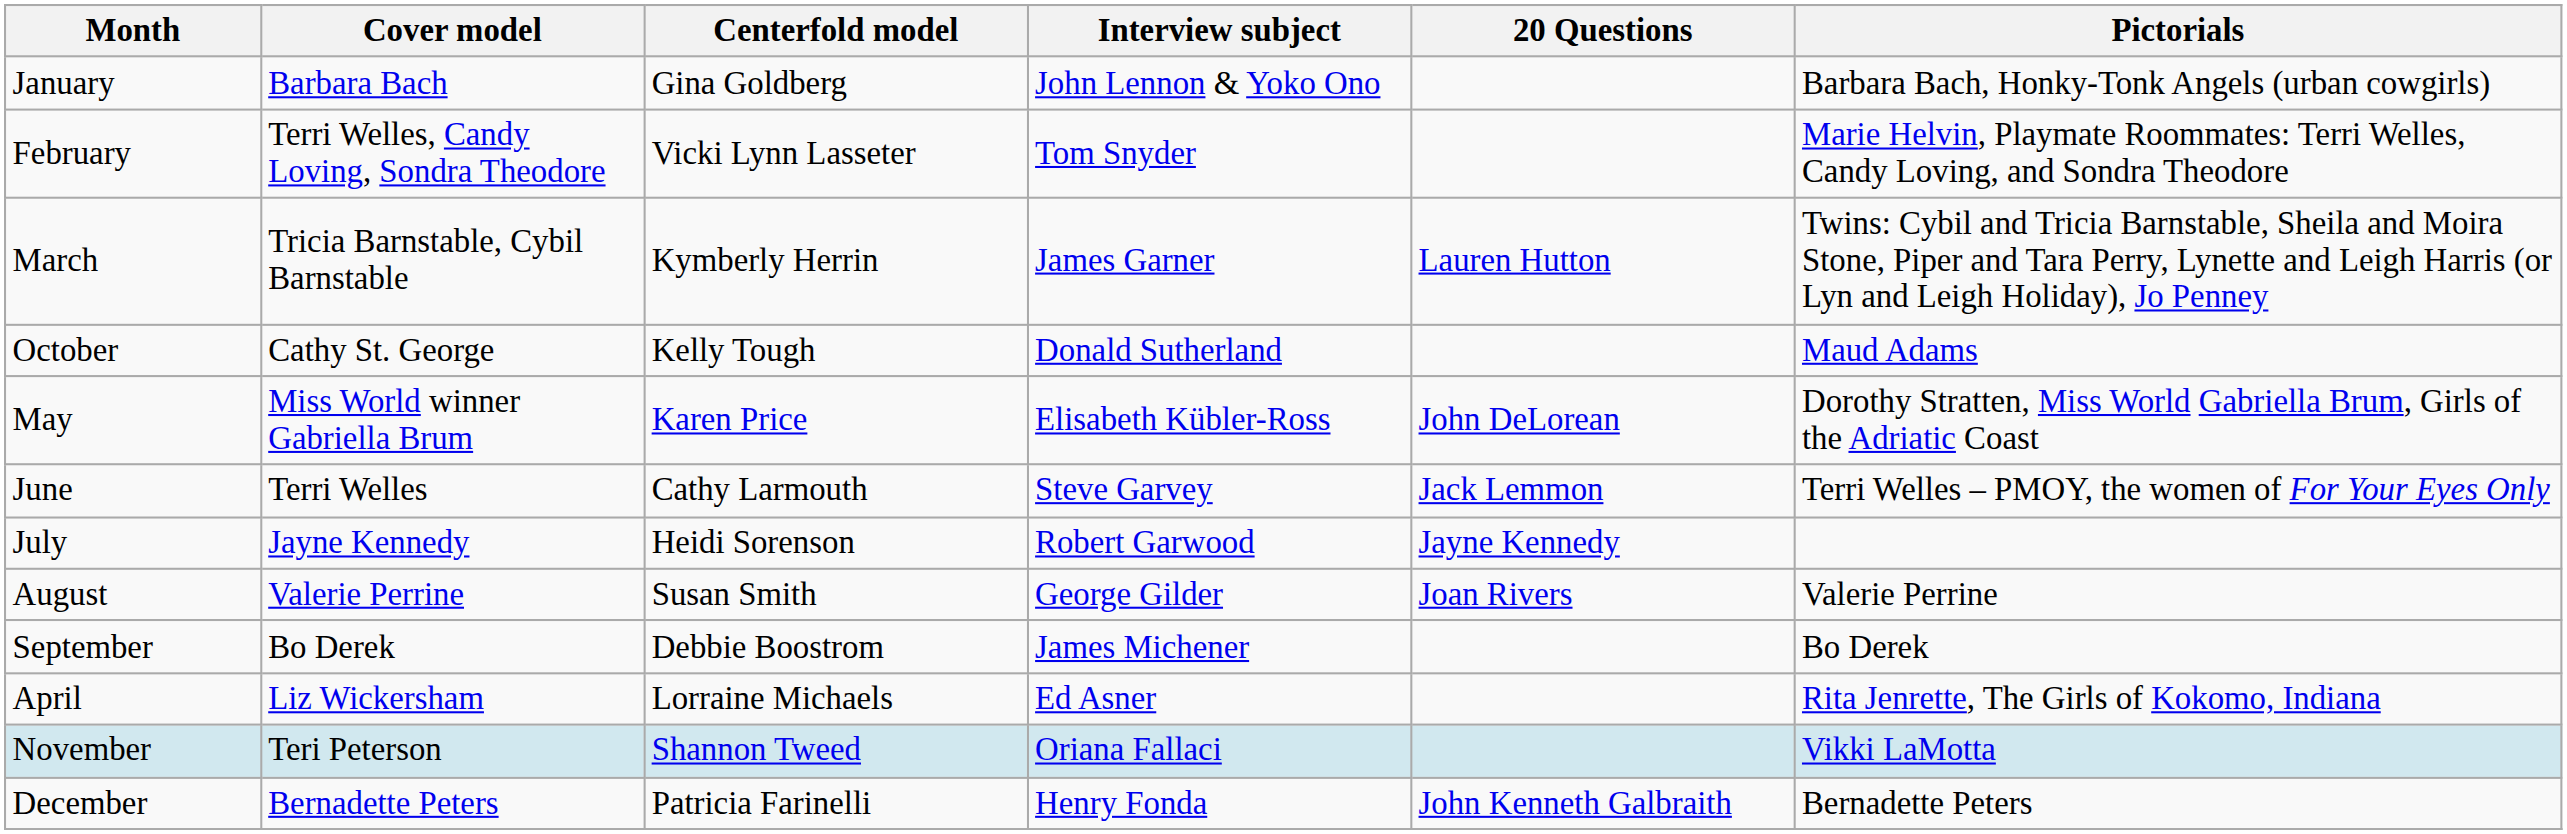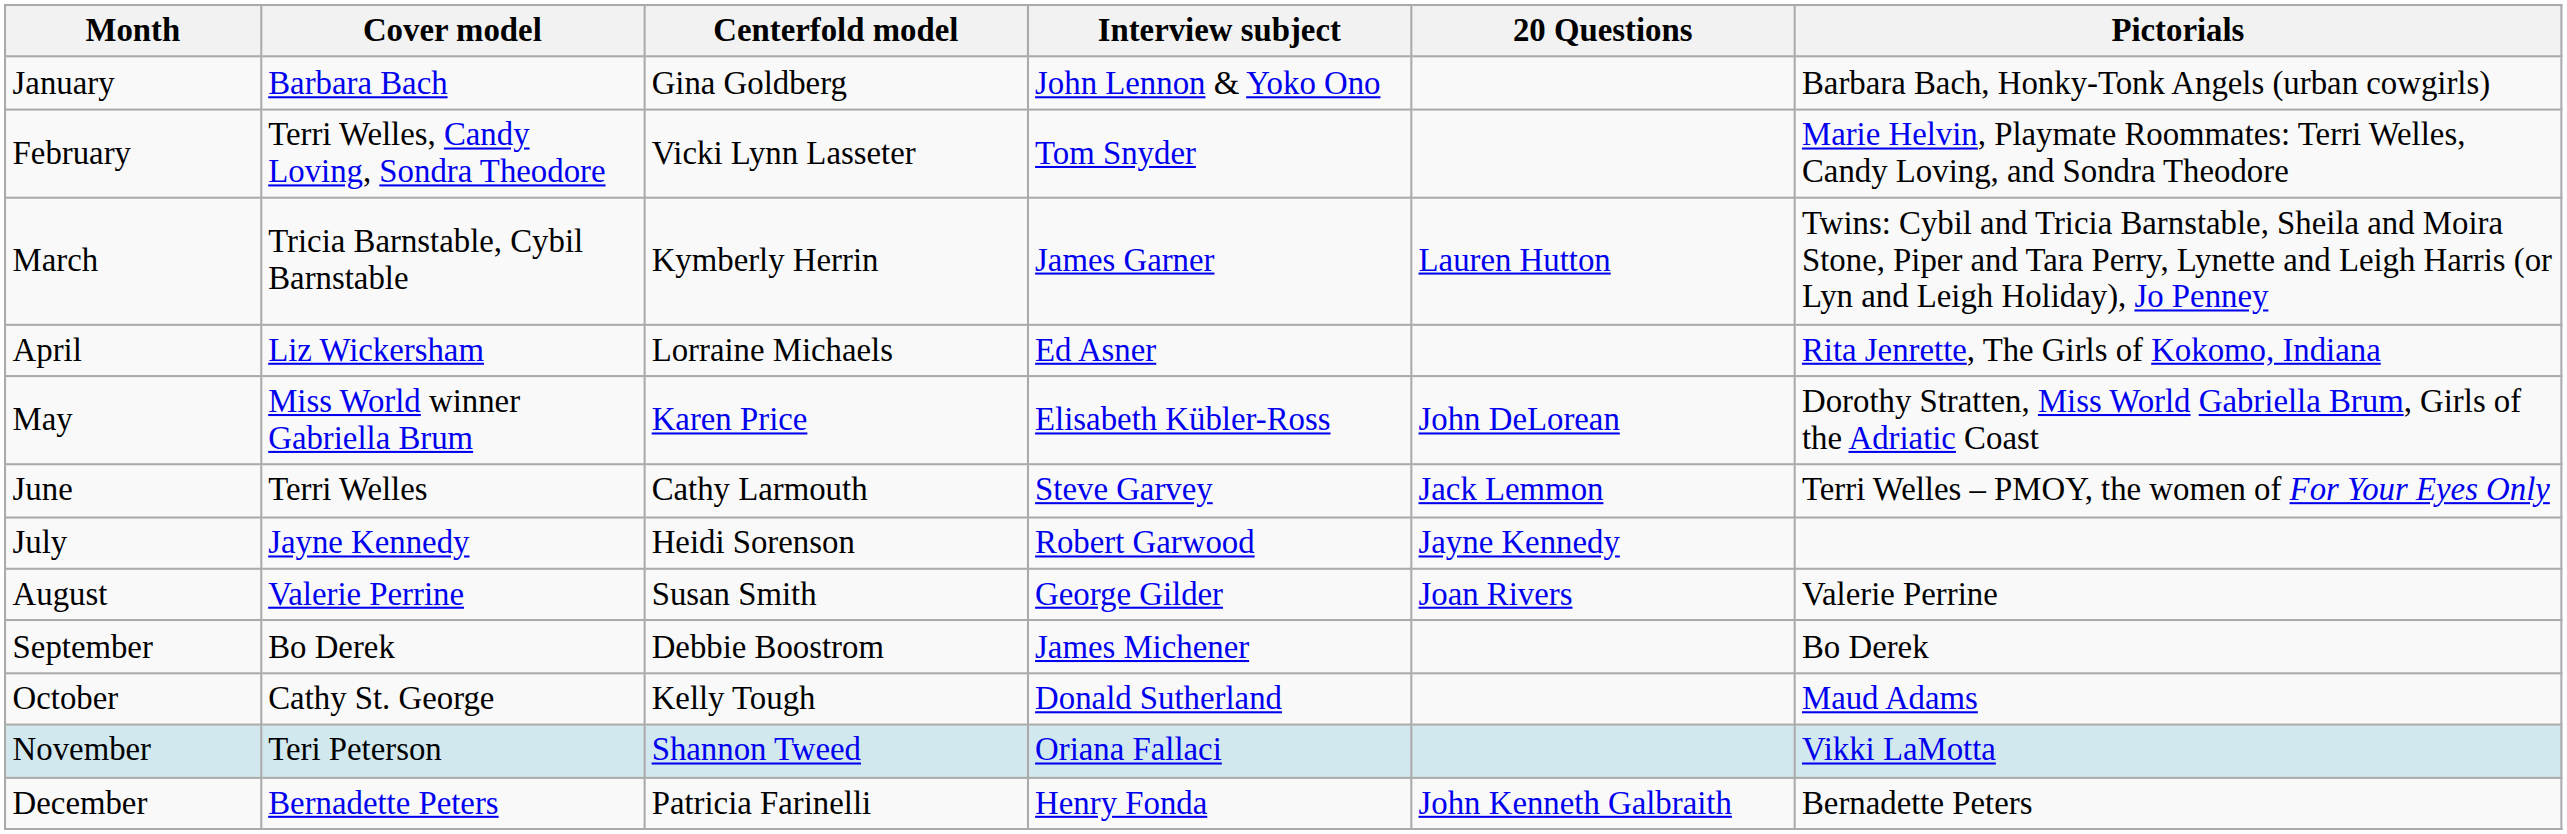 <table class="wikitable">
 <tr>
 <th width="10%">Month</th>
 <th width="15%">Cover model</th>
 <th width="15%">Centerfold model</th>
 <th width="15%">Interview subject</th>
 <th width="15%">20 Questions</th>
 <th width="30%">Pictorials</th>
 </tr>
 <tr>
 <td>January</td>
 <td><a href='#'>Barbara Bach</a></td>
 <td>Gina Goldberg</td>
 <td><a href='#'>John Lennon</a> & <a href='#'>Yoko Ono</a></td>
 <td></td>
 <td>Barbara Bach, Honky-Tonk Angels (urban cowgirls)</td>
 </tr>
 <tr>
 <td>February</td>
 <td>Terri Welles, <a href='#'>Candy Loving</a>, <a href='#'>Sondra Theodore</a></td>
 <td>Vicki Lynn Lasseter</td>
 <td><a href='#'>Tom Snyder</a></td>
 <td></td>
 <td><a href='#'>Marie Helvin</a>, Playmate Roommates: Terri Welles, Candy Loving, and Sondra Theodore</td>
 </tr>
 <tr>
 <td>March</td>
 <td>Tricia Barnstable, Cybil Barnstable</td>
 <td>Kymberly Herrin</td>
 <td><a href='#'>James Garner</a></td>
 <td><a href='#'>Lauren Hutton</a></td>
 <td>Twins: Cybil and Tricia Barnstable, Sheila and Moira Stone, Piper and Tara Perry, Lynette and Leigh Harris (or Lyn and Leigh Holiday), <a href='#'>Jo Penney</a></td>
 </tr>
 <tr>
-<td>October</td>
-<td>Cathy St. George</td>
-<td>Kelly Tough</td>
-<td><a href='#'>Donald Sutherland</a></td>
+<td>April</td>
+<td><a href='#'>Liz Wickersham</a></td>
+<td>Lorraine Michaels</td>
+<td><a href='#'>Ed Asner</a></td>
 <td></td>
-<td><a href='#'>Maud Adams</a></td>
+<td><a href='#'>Rita Jenrette</a>, The Girls of <a href='#'>Kokomo, Indiana</a></td>
 </tr>
 <tr>
 <td>May</td>
 <td><a href='#'>Miss World</a> winner <a href='#'>Gabriella Brum</a></td>
 <td><a href='#'>Karen Price</a></td>
 <td><a href='#'>Elisabeth Kübler-Ross</a></td>
 <td><a href='#'>John DeLorean</a></td>
 <td>Dorothy Stratten, <a href='#'>Miss World</a> <a href='#'>Gabriella Brum</a>, Girls of the <a href='#'>Adriatic</a> Coast</td>
 </tr>
 <tr>
 <td>June</td>
 <td>Terri Welles</td>
 <td>Cathy Larmouth</td>
 <td><a href='#'>Steve Garvey</a></td>
 <td><a href='#'>Jack Lemmon</a></td>
 <td>Terri Welles – PMOY, the women of <em><a href='#'>For Your Eyes Only</a></em></td>
 </tr>
 <tr>
 <td>July</td>
 <td><a href='#'>Jayne Kennedy</a></td>
 <td>Heidi Sorenson</td>
 <td><a href='#'>Robert Garwood</a></td>
 <td><a href='#'>Jayne Kennedy</a></td>
 <td></td>
 </tr>
 <tr>
 <td>August</td>
 <td><a href='#'>Valerie Perrine</a></td>
 <td>Susan Smith</td>
 <td><a href='#'>George Gilder</a></td>
 <td><a href='#'>Joan Rivers</a></td>
 <td>Valerie Perrine</td>
 </tr>
 <tr>
 <td>September</td>
 <td>Bo Derek</td>
 <td>Debbie Boostrom</td>
 <td><a href='#'>James Michener</a></td>
 <td></td>
 <td>Bo Derek</td>
 </tr>
 <tr>
-<td>April</td>
-<td><a href='#'>Liz Wickersham</a></td>
-<td>Lorraine Michaels</td>
-<td><a href='#'>Ed Asner</a></td>
+<td>October</td>
+<td>Cathy St. George</td>
+<td>Kelly Tough</td>
+<td><a href='#'>Donald Sutherland</a></td>
 <td></td>
-<td><a href='#'>Rita Jenrette</a>, The Girls of <a href='#'>Kokomo, Indiana</a></td>
+<td><a href='#'>Maud Adams</a></td>
 </tr>
 <tr style="background:#D1E8EF;">
 <td>November</td>
 <td>Teri Peterson</td>
 <td><a href='#'>Shannon Tweed</a></td>
 <td><a href='#'>Oriana Fallaci</a></td>
 <td></td>
 <td><a href='#'>Vikki LaMotta</a></td>
 </tr>
 <tr>
 <td>December</td>
 <td><a href='#'>Bernadette Peters</a></td>
 <td>Patricia Farinelli</td>
 <td><a href='#'>Henry Fonda</a></td>
 <td><a href='#'>John Kenneth Galbraith</a></td>
 <td>Bernadette Peters</td>
 </tr>
 <tr>
 </tr>
 </table>
